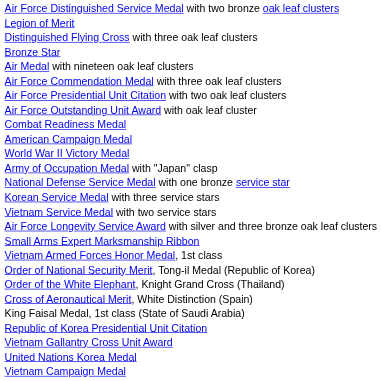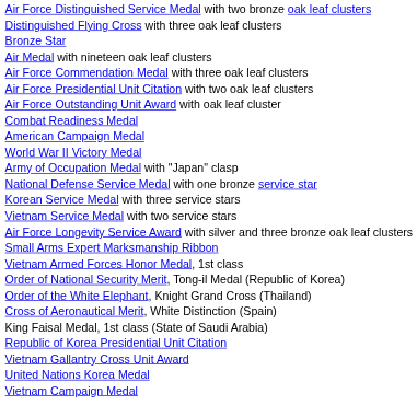 <table>
 <tr>
 <td></td>
 <td><a href='#'>Air Force Distinguished Service Medal</a> with two bronze <a href='#'>oak leaf clusters</a></td>
-</tr>
-<tr>
-<td></td>
-<td><a href='#'>Legion of Merit</a></td>
 </tr>
 <tr>
 <td></td>
 <td><a href='#'>Distinguished Flying Cross</a> with three oak leaf clusters</td>
 </tr>
 <tr>
 <td></td>
 <td><a href='#'>Bronze Star</a></td>
 </tr>
 <tr>
 <td></td>
 <td><a href='#'>Air Medal</a> with nineteen oak leaf clusters</td>
 </tr>
 <tr>
 <td></td>
 <td><a href='#'>Air Force Commendation Medal</a> with three oak leaf clusters</td>
 </tr>
 <tr>
 <td></td>
 <td><a href='#'>Air Force Presidential Unit Citation</a> with two oak leaf clusters</td>
 </tr>
 <tr>
 <td></td>
 <td><a href='#'>Air Force Outstanding Unit Award</a> with oak leaf cluster</td>
 </tr>
 <tr>
 <td></td>
 <td><a href='#'>Combat Readiness Medal</a></td>
 </tr>
 <tr>
 <td></td>
 <td><a href='#'>American Campaign Medal</a></td>
 </tr>
 <tr>
 <td></td>
 <td><a href='#'>World War II Victory Medal</a></td>
 </tr>
 <tr>
 <td></td>
 <td><a href='#'>Army of Occupation Medal</a> with "Japan" clasp</td>
 </tr>
 <tr>
 <td></td>
 <td><a href='#'>National Defense Service Medal</a> with one bronze <a href='#'>service star</a></td>
 </tr>
 <tr>
 <td></td>
 <td><a href='#'>Korean Service Medal</a> with three service stars</td>
 </tr>
 <tr>
 <td></td>
 <td><a href='#'>Vietnam Service Medal</a> with two service stars</td>
 </tr>
 <tr>
 <td></td>
 <td><a href='#'>Air Force Longevity Service Award</a> with silver and three bronze oak leaf clusters</td>
 </tr>
 <tr>
 <td></td>
 <td><a href='#'>Small Arms Expert Marksmanship Ribbon</a></td>
 </tr>
 <tr>
 <td></td>
 <td><a href='#'>Vietnam Armed Forces Honor Medal</a>, 1st class</td>
 </tr>
 <tr>
 <td></td>
 <td><a href='#'>Order of National Security Merit</a>, Tong-il Medal (Republic of Korea)</td>
 </tr>
 <tr>
 <td></td>
 <td><a href='#'>Order of the White Elephant</a>, Knight Grand Cross (Thailand)</td>
 </tr>
 <tr>
 <td></td>
 <td><a href='#'>Cross of Aeronautical Merit</a>, White Distinction (Spain)</td>
 </tr>
 <tr>
 <td></td>
 <td>King Faisal Medal, 1st class (State of Saudi Arabia)</td>
 </tr>
 <tr>
 <td></td>
 <td><a href='#'>Republic of Korea Presidential Unit Citation</a></td>
 </tr>
 <tr>
 <td></td>
 <td><a href='#'>Vietnam Gallantry Cross Unit Award</a></td>
 </tr>
 <tr>
 <td></td>
 <td><a href='#'>United Nations Korea Medal</a></td>
 </tr>
 <tr>
 <td></td>
 <td><a href='#'>Vietnam Campaign Medal</a></td>
 </tr>
 </table>
